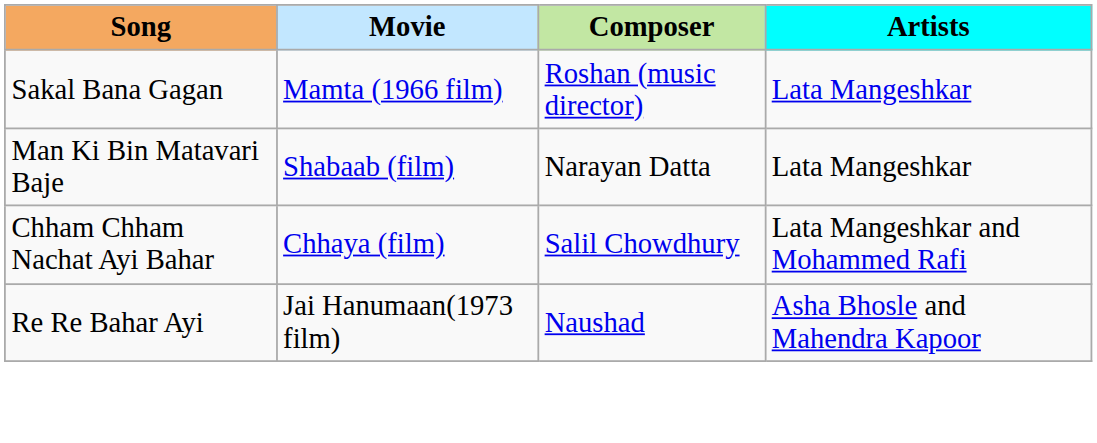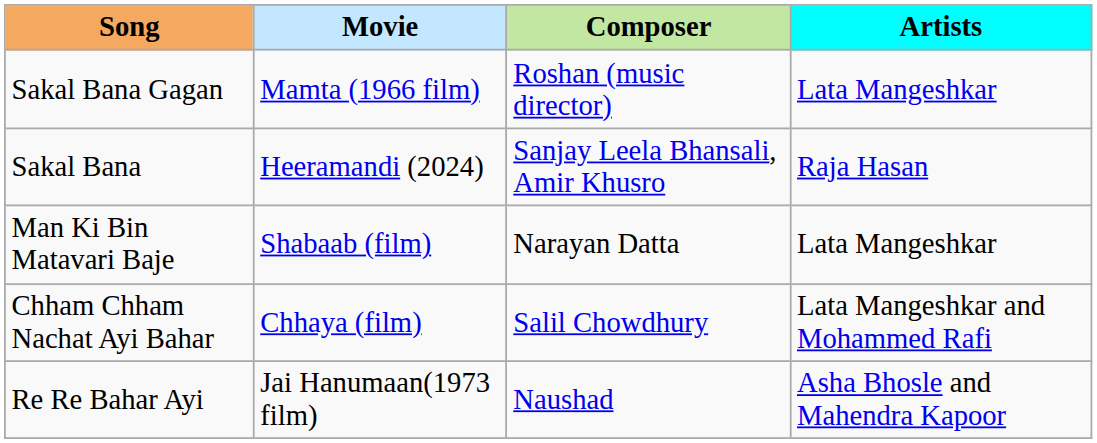 <table class="wikitable sortable">
 <tr>
 <th style="background:#f4a860">Song</th>
 <th style="background:#c2e7ff">Movie</th>
 <th style="background:#c2e7a3">Composer</th>
 <th style="background:#00ffff">Artists</th>
 </tr>
 <tr>
 <td>Sakal Bana Gagan</td>
 <td><a href='#'>Mamta (1966 film)</a></td>
 <td><a href='#'>Roshan (music director)</a></td>
 <td><a href='#'>Lata Mangeshkar</a></td>
+</tr>
+<tr>
+<td>Sakal Bana</td>
+<td><a href='#'>Heeramandi</a> (2024)</td>
+<td><a href='#'>Sanjay Leela Bhansali</a>, <a href='#'>Amir Khusro</a></td>
+<td><a href='#'>Raja Hasan</a></td>
 </tr>
 <tr>
 <td>Man Ki Bin Matavari Baje</td>
 <td><a href='#'>Shabaab (film)</a></td>
 <td>Narayan Datta</td>
 <td>Lata Mangeshkar</td>
 </tr>
 <tr>
 <td>Chham Chham Nachat Ayi Bahar</td>
 <td><a href='#'>Chhaya (film)</a></td>
 <td><a href='#'>Salil Chowdhury</a></td>
 <td>Lata Mangeshkar and <a href='#'>Mohammed Rafi</a></td>
 </tr>
 <tr>
 <td>Re Re Bahar Ayi</td>
 <td>Jai Hanumaan(1973 film)</td>
 <td><a href='#'>Naushad</a></td>
 <td><a href='#'>Asha Bhosle</a> and <a href='#'>Mahendra Kapoor</a></td>
 </tr>
 </table>
